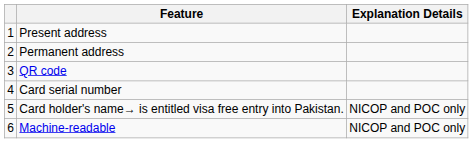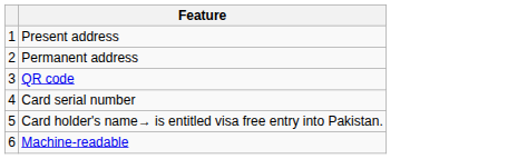 <table class="wikitable">
 <tr>
 <th></th>
 <th>Feature</th>
-<th>Explanation Details</th>
 </tr>
 <tr>
 <td>1</td>
 <td>Present address</td>
-<td></td>
 </tr>
 <tr>
 <td>2</td>
 <td>Permanent address</td>
-<td></td>
 </tr>
 <tr>
 <td>3</td>
 <td><a href='#'>QR code</a></td>
-<td></td>
 </tr>
 <tr>
 <td>4</td>
 <td>Card serial number</td>
-<td></td>
 </tr>
 <tr>
 <td>5</td>
 <td>Card holder's name→ is entitled visa free entry into Pakistan.</td>
-<td>NICOP and POC only</td>
 </tr>
 <tr>
 <td>6</td>
 <td><a href='#'>Machine-readable</a></td>
-<td>NICOP and POC only</td>
 </tr>
 </table>
